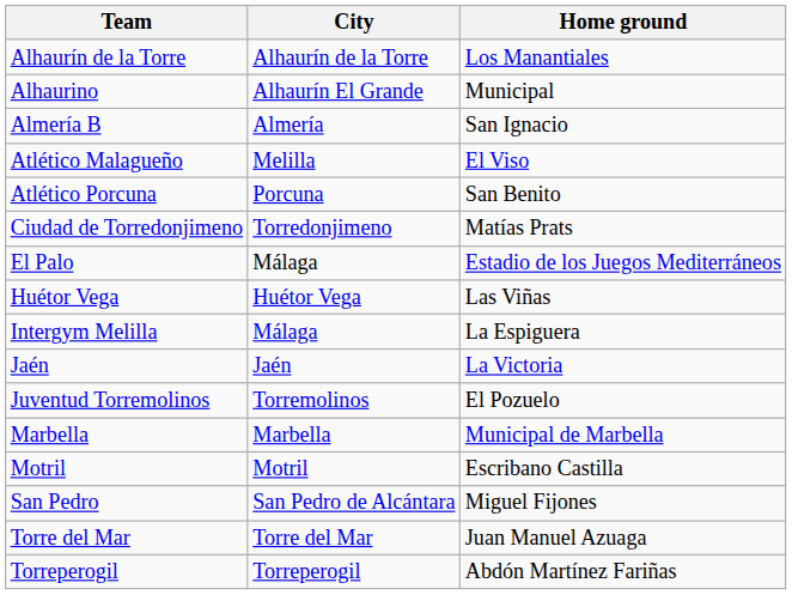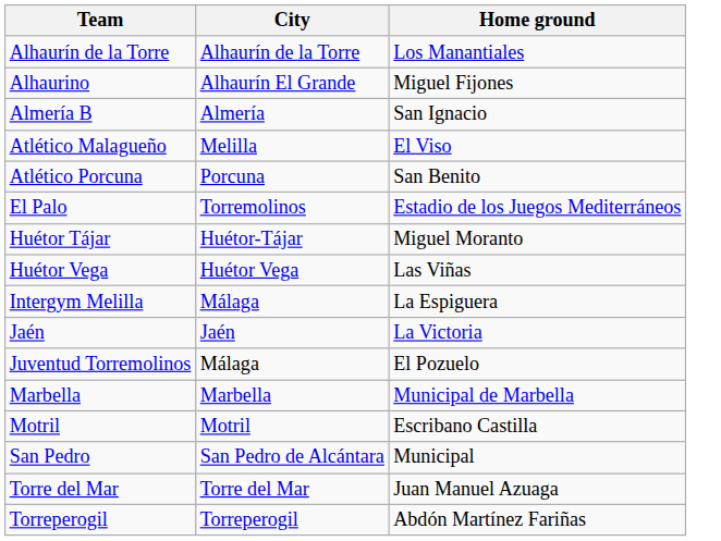 <table class="wikitable sortable">
 <tr>
 <th>Team</th>
 <th>City</th>
 <th>Home ground</th>
 </tr>
 <tr>
 <td><a href='#'>Alhaurín de la Torre</a></td>
 <td><a href='#'>Alhaurín de la Torre</a></td>
 <td><a href='#'>Los Manantiales</a></td>
 </tr>
 <tr>
 <td><a href='#'>Alhaurino</a></td>
 <td><a href='#'>Alhaurín El Grande</a></td>
-<td>Municipal</td>
+<td>Miguel Fijones</td>
 </tr>
 <tr>
 <td><a href='#'>Almería B</a></td>
 <td><a href='#'>Almería</a></td>
 <td>San Ignacio</td>
 </tr>
 <tr>
 <td><a href='#'>Atlético Malagueño</a></td>
 <td><a href='#'>Melilla</a></td>
 <td><a href='#'>El Viso</a></td>
 </tr>
 <tr>
 <td><a href='#'>Atlético Porcuna</a></td>
 <td><a href='#'>Porcuna</a></td>
 <td>San Benito</td>
 </tr>
 <tr>
-<td><a href='#'>Ciudad de Torredonjimeno</a></td>
-<td><a href='#'>Torredonjimeno</a></td>
-<td>Matías Prats</td>
+<td><a href='#'>El Palo</a></td>
+<td><a href='#'>Torremolinos</a></td>
+<td><a href='#'>Estadio de los Juegos Mediterráneos</a></td>
 </tr>
 <tr>
-<td><a href='#'>El Palo</a></td>
-<td>Málaga</td>
-<td><a href='#'>Estadio de los Juegos Mediterráneos</a></td>
+<td><a href='#'>Huétor Tájar</a></td>
+<td><a href='#'>Huétor-Tájar</a></td>
+<td>Miguel Moranto</td>
 </tr>
 <tr>
 <td><a href='#'>Huétor Vega</a></td>
 <td><a href='#'>Huétor Vega</a></td>
 <td>Las Viñas</td>
 </tr>
 <tr>
 <td><a href='#'>Intergym Melilla</a></td>
 <td><a href='#'>Málaga</a></td>
 <td>La Espiguera</td>
 </tr>
 <tr>
 <td><a href='#'>Jaén</a></td>
 <td><a href='#'>Jaén</a></td>
 <td><a href='#'>La Victoria</a></td>
 </tr>
 <tr>
 <td><a href='#'>Juventud Torremolinos</a></td>
-<td><a href='#'>Torremolinos</a></td>
+<td>Málaga</td>
 <td>El Pozuelo</td>
 </tr>
 <tr>
 <td><a href='#'>Marbella</a></td>
 <td><a href='#'>Marbella</a></td>
 <td><a href='#'>Municipal de Marbella</a></td>
 </tr>
 <tr>
 <td><a href='#'>Motril</a></td>
 <td><a href='#'>Motril</a></td>
 <td>Escribano Castilla</td>
 </tr>
 <tr>
 <td><a href='#'>San Pedro</a></td>
 <td><a href='#'>San Pedro de Alcántara</a></td>
-<td>Miguel Fijones</td>
+<td>Municipal</td>
 </tr>
 <tr>
 <td><a href='#'>Torre del Mar</a></td>
 <td><a href='#'>Torre del Mar</a></td>
 <td>Juan Manuel Azuaga</td>
 </tr>
 <tr>
 <td><a href='#'>Torreperogil</a></td>
 <td><a href='#'>Torreperogil</a></td>
 <td>Abdón Martínez Fariñas</td>
 </tr>
 </table>
